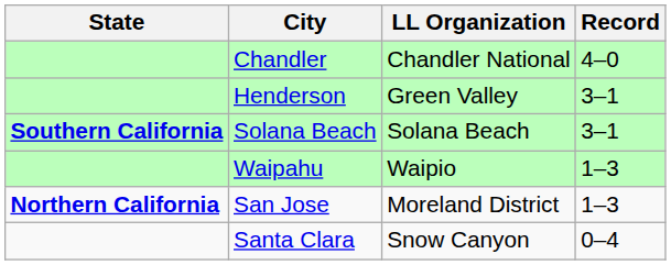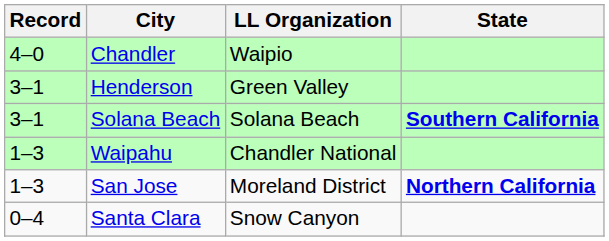 <table class="wikitable">
 <tr>
-<th>State</th>
+<th>Record</th>
 <th>City</th>
 <th>LL Organization</th>
-<th>Record</th>
+<th>State</th>
 </tr>
 <tr bgcolor=#bbffbb>
+<td>4–0</td>
+<td><a href='#'>Chandler</a></td>
+<td>Waipio</td>
 <td><strong></strong></td>
-<td><a href='#'>Chandler</a></td>
-<td>Chandler National</td>
-<td>4–0</td>
 </tr>
 <tr bgcolor=#bbffbb>
-<td><strong></strong></td>
+<td>3–1</td>
 <td><a href='#'>Henderson</a></td>
 <td>Green Valley</td>
-<td>3–1</td>
+<td><strong></strong></td>
 </tr>
 <tr bgcolor=#bbffbb>
-<td><strong> <a href='#'>Southern California</a></strong></td>
+<td>3–1</td>
 <td><a href='#'>Solana Beach</a></td>
 <td>Solana Beach</td>
-<td>3–1</td>
+<td><strong> <a href='#'>Southern California</a></strong></td>
 </tr>
 <tr bgcolor=#bbffbb>
+<td>1–3</td>
+<td><a href='#'>Waipahu</a></td>
+<td>Chandler National</td>
 <td><strong></strong></td>
-<td><a href='#'>Waipahu</a></td>
-<td>Waipio</td>
-<td>1–3</td>
 </tr>
 <tr>
-<td><strong> <a href='#'>Northern California</a></strong></td>
+<td>1–3</td>
 <td><a href='#'>San Jose</a></td>
 <td>Moreland District</td>
-<td>1–3</td>
+<td><strong> <a href='#'>Northern California</a></strong></td>
 </tr>
 <tr>
-<td><strong></strong></td>
+<td>0–4</td>
 <td><a href='#'>Santa Clara</a></td>
 <td>Snow Canyon</td>
-<td>0–4</td>
+<td><strong></strong></td>
 </tr>
 </table>
